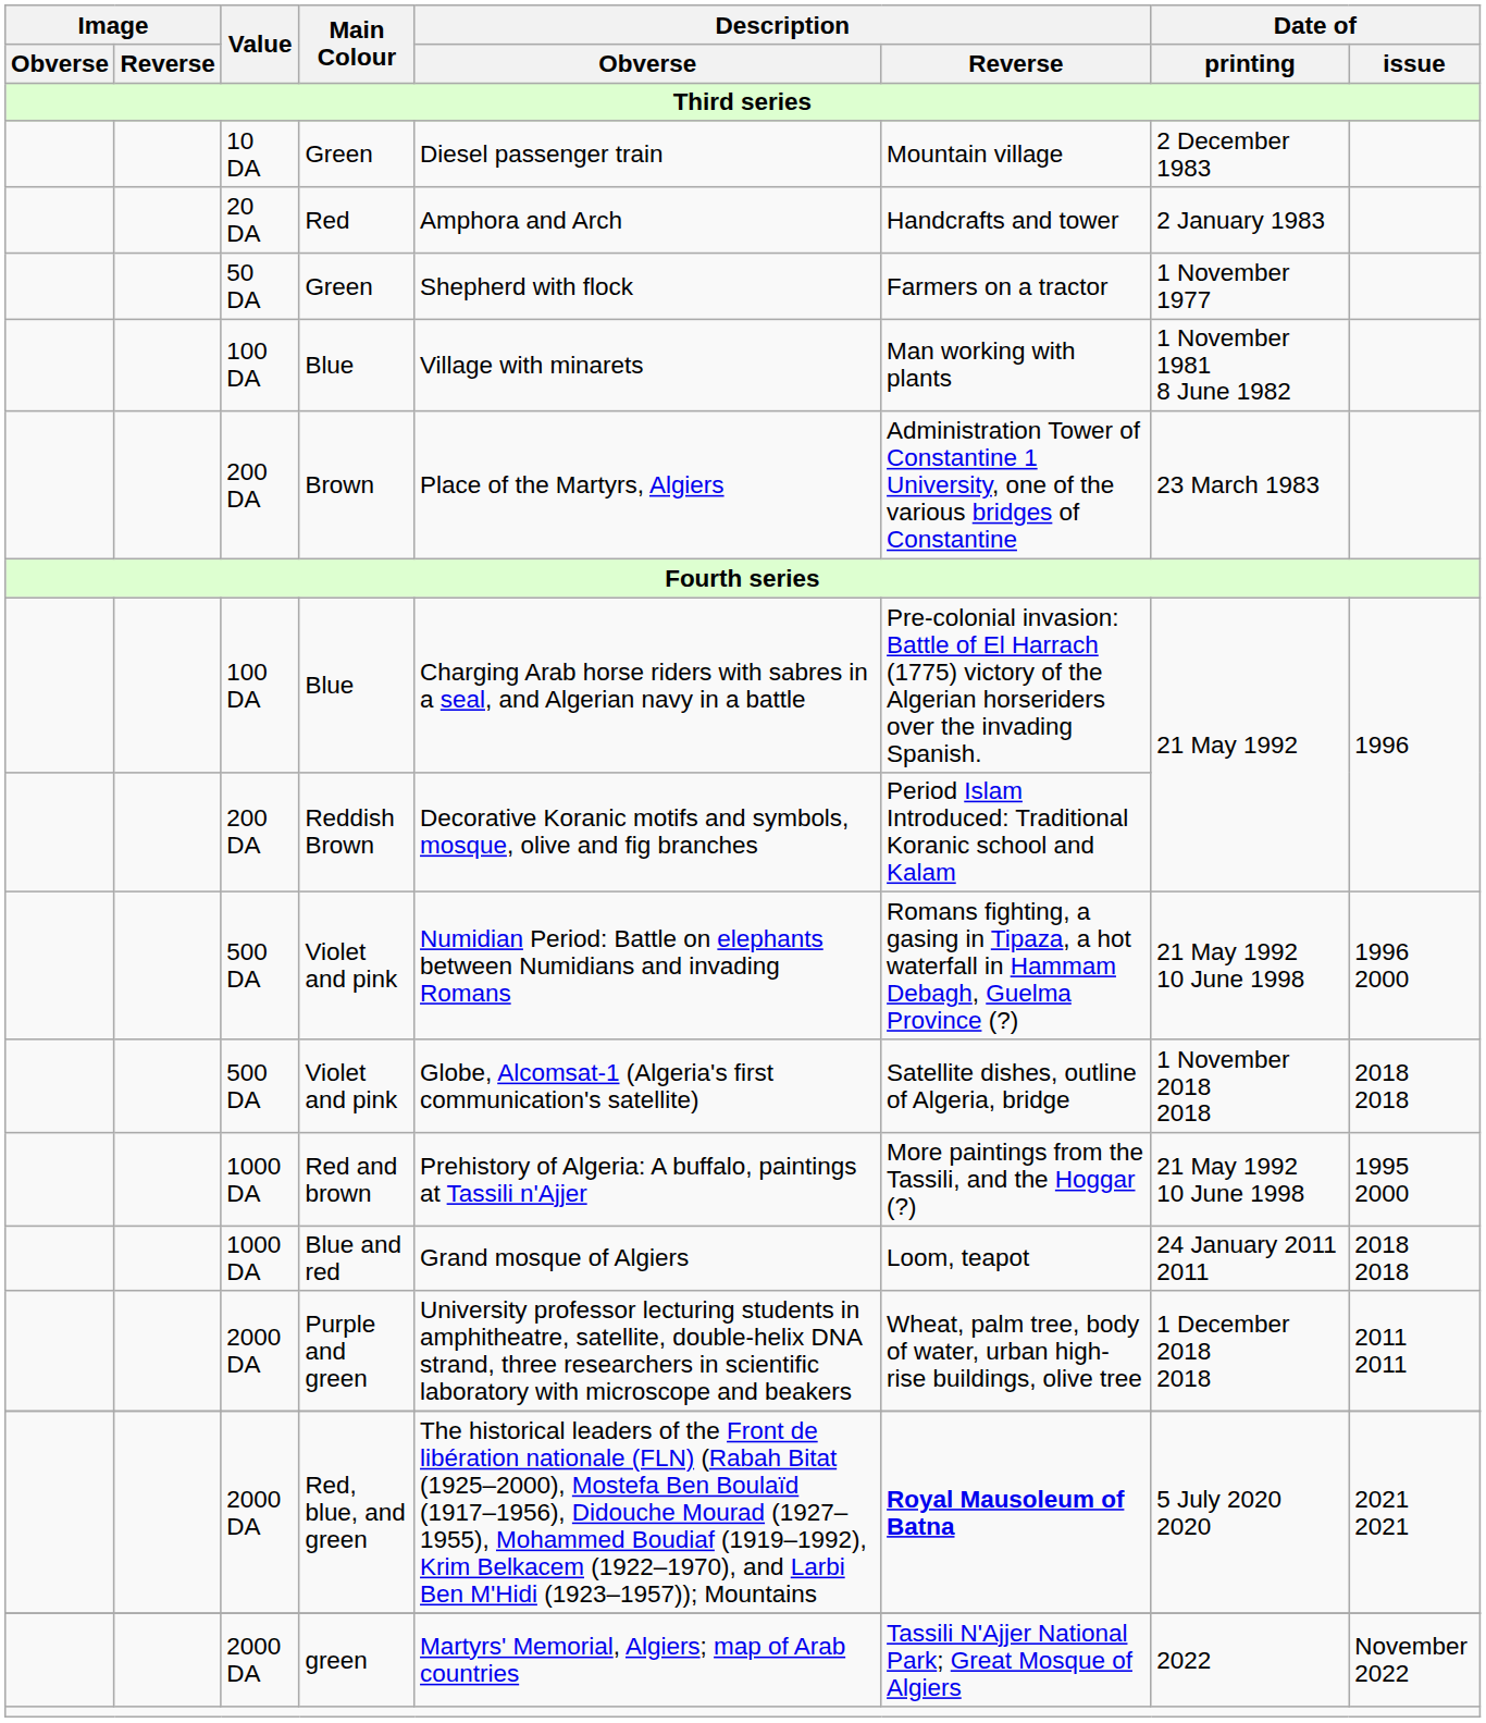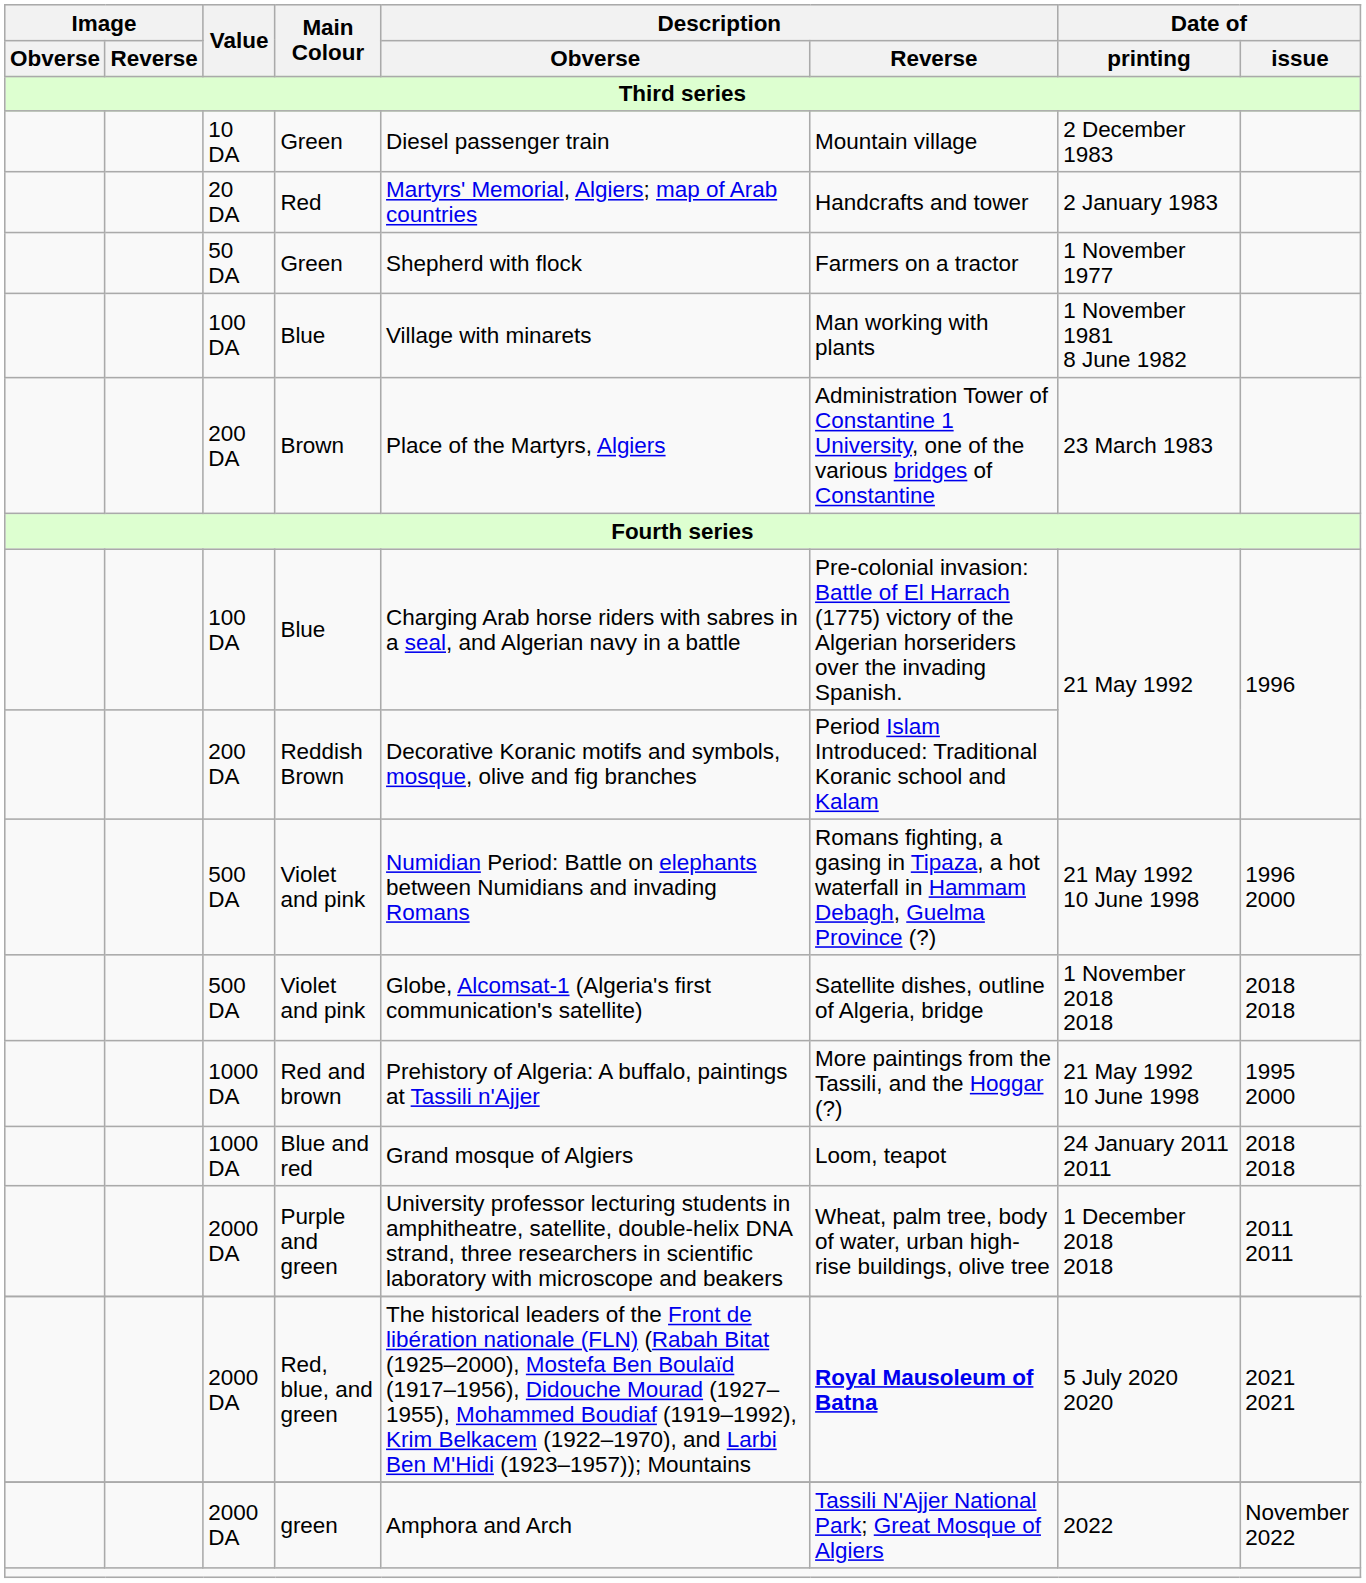 <table class="wikitable" style="font-size: 90%">
 <tr>
 <th colspan="2">Image</th>
 <th rowspan="2">Value</th>
 <th rowspan="2">Main Colour</th>
 <th colspan="2">Description</th>
 <th colspan="2">Date of</th>
 </tr>
 <tr>
 <th>Obverse</th>
 <th>Reverse</th>
 <th>Obverse</th>
 <th>Reverse</th>
 <th width=110>printing</th>
 <th>issue</th>
 </tr>
 <tr>
 <th colspan="8" style="background:#ddffd0;">Third series</th>
 </tr>
 <tr>
 <td></td>
 <td></td>
 <td>10 DA</td>
 <td>Green</td>
 <td>Diesel passenger train</td>
 <td>Mountain village</td>
 <td>2 December 1983</td>
 <td></td>
 </tr>
 <tr>
 <td></td>
 <td></td>
 <td>20 DA</td>
 <td>Red</td>
-<td>Amphora and Arch</td>
+<td><a href='#'>Martyrs' Memorial</a>, <a href='#'>Algiers</a>; <a href='#'>map of Arab countries</a></td>
 <td>Handcrafts and tower</td>
 <td>2 January 1983</td>
 <td></td>
 </tr>
 <tr>
 <td></td>
 <td></td>
 <td>50 DA</td>
 <td>Green</td>
 <td>Shepherd with flock</td>
 <td>Farmers on a tractor</td>
 <td>1 November 1977</td>
 <td></td>
 </tr>
 <tr>
 <td></td>
 <td></td>
 <td>100 DA</td>
 <td>Blue</td>
 <td>Village with minarets</td>
 <td>Man working with plants</td>
 <td>1 November 1981<br>8 June 1982</td>
 <td></td>
 </tr>
 <tr>
 <td></td>
 <td></td>
 <td>200 DA</td>
 <td>Brown</td>
 <td>Place of the Martyrs, <a href='#'>Algiers</a></td>
 <td>Administration Tower of <a href='#'>Constantine 1 University</a>, one of the various <a href='#'>bridges</a> of <a href='#'>Constantine</a></td>
 <td>23 March 1983</td>
 <td></td>
 </tr>
 <tr>
 <th colspan="8" style="background:#ddffd0;">Fourth series</th>
 </tr>
 <tr>
 <td></td>
 <td></td>
 <td>100 DA</td>
 <td>Blue</td>
 <td>Charging Arab horse riders with sabres in a <a href='#'>seal</a>, and Algerian navy in a battle</td>
 <td>Pre-colonial invasion: <a href='#'>Battle of El Harrach</a> (1775) victory of the Algerian horseriders over the invading Spanish.</td>
 <td rowspan="2">21 May 1992</td>
 <td rowspan="2">1996</td>
 </tr>
 <tr>
 <td></td>
 <td></td>
 <td>200 DA</td>
 <td>Reddish Brown</td>
 <td>Decorative Koranic motifs and symbols, <a href='#'>mosque</a>, olive and fig branches</td>
 <td>Period <a href='#'>Islam</a> Introduced: Traditional Koranic school and <a href='#'>Kalam</a></td>
 </tr>
 <tr>
 <td></td>
 <td></td>
 <td>500 DA</td>
 <td>Violet and pink</td>
 <td><a href='#'>Numidian</a> Period: Battle on <a href='#'>elephants</a> between Numidians and invading <a href='#'>Romans</a></td>
 <td>Romans fighting, a gasing in <a href='#'>Tipaza</a>, a hot waterfall in <a href='#'>Hammam Debagh</a>, <a href='#'>Guelma Province</a> (?)</td>
 <td>21 May 1992<br>10 June 1998</td>
 <td>1996<br>2000</td>
 </tr>
 <tr>
 <td></td>
 <td></td>
 <td>500 DA</td>
 <td>Violet and pink</td>
 <td>Globe, <a href='#'>Alcomsat-1</a> (Algeria's first communication's satellite)</td>
 <td>Satellite dishes, outline of Algeria, bridge</td>
 <td>1 November 2018<br>2018</td>
 <td>2018<br>2018</td>
 </tr>
 <tr>
 <td></td>
 <td></td>
 <td>1000 DA</td>
 <td>Red and brown</td>
 <td>Prehistory of Algeria: A buffalo, paintings at <a href='#'>Tassili n'Ajjer</a></td>
 <td>More paintings from the Tassili, and the <a href='#'>Hoggar</a> (?)</td>
 <td>21 May 1992<br>10 June 1998</td>
 <td>1995<br>2000</td>
 </tr>
 <tr>
 <td></td>
 <td></td>
 <td>1000 DA</td>
 <td>Blue and red</td>
 <td>Grand mosque of Algiers</td>
 <td>Loom, teapot</td>
 <td>24 January 2011<br>2011</td>
 <td>2018<br>2018</td>
 </tr>
 <tr>
 <td></td>
 <td></td>
 <td>2000 DA</td>
 <td>Purple and green</td>
 <td>University professor lecturing students in amphitheatre, satellite, double-helix DNA strand, three researchers in scientific laboratory with microscope and beakers</td>
 <td>Wheat, palm tree, body of water, urban high-rise buildings, olive tree</td>
 <td>1 December 2018<br>2018</td>
 <td>2011<br>2011</td>
 </tr>
 <tr>
 </tr>
 <tr>
 <td></td>
 <td></td>
 <td>2000 DA</td>
 <td>Red, blue, and green</td>
 <td>The historical leaders of the <a href='#'>Front de libération nationale (FLN)</a> (<a href='#'>Rabah Bitat</a> (1925–2000), <a href='#'>Mostefa Ben Boulaïd</a> (1917–1956), <a href='#'>Didouche Mourad</a> (1927–1955), <a href='#'>Mohammed Boudiaf</a> (1919–1992), <a href='#'>Krim Belkacem</a> (1922–1970), and <a href='#'>Larbi Ben M'Hidi</a> (1923–1957)); Mountains</td>
 <td><strong><a href='#'>Royal Mausoleum of Batna</a></strong></td>
 <td>5 July 2020<br>2020</td>
 <td>2021<br>2021</td>
 </tr>
 <tr>
 </tr>
 <tr>
 <td></td>
 <td></td>
 <td>2000 DA</td>
 <td>green</td>
-<td><a href='#'>Martyrs' Memorial</a>, <a href='#'>Algiers</a>; <a href='#'>map of Arab countries</a></td>
+<td>Amphora and Arch</td>
 <td><a href='#'>Tassili N'Ajjer National Park</a>; <a href='#'>Great Mosque of Algiers</a></td>
 <td>2022</td>
 <td>November 2022</td>
 </tr>
 <tr>
 <td colspan="8"></td>
 </tr>
 </table>
